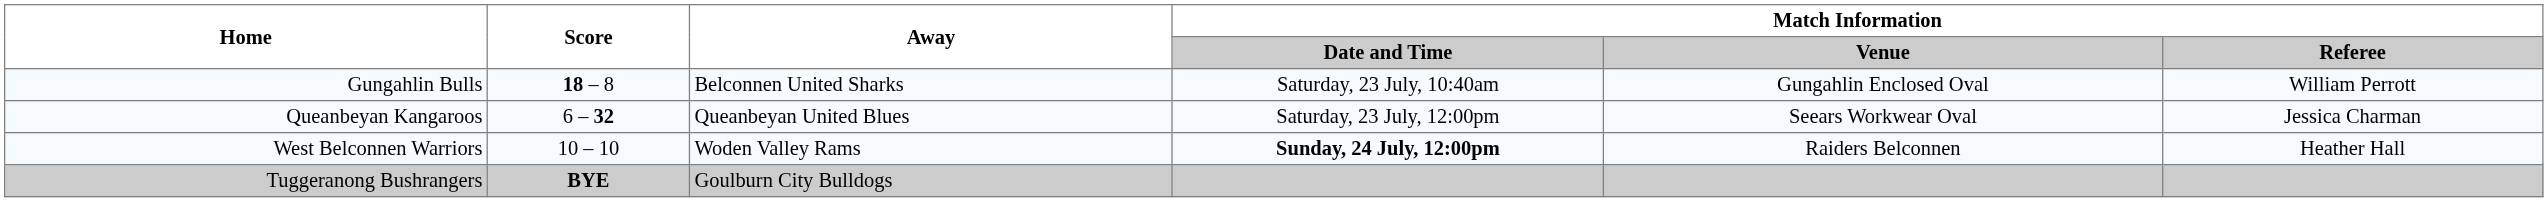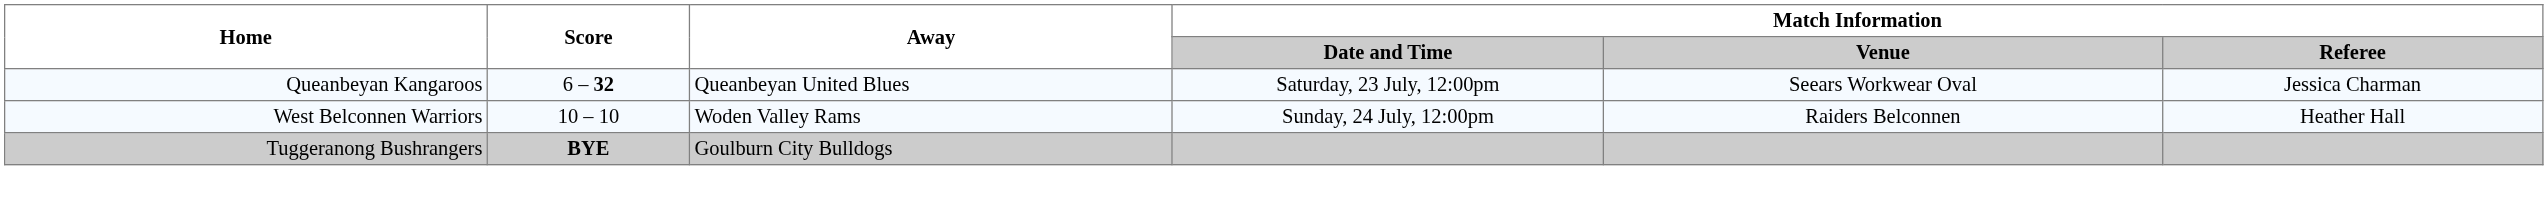 <table width="100%" cellspacing="0" cellpadding="3" border="1" style="border-collapse:collapse;  text-align:center;">
 <tr>
 <th rowspan="2" width="19%">Home</th>
 <th rowspan="2" width="8%">Score</th>
 <th rowspan="2" width="19%">Away</th>
 <th colspan="3">Match Information</th>
 </tr>
 <tr bgcolor="#CCCCCC">
 <th width="17%">Date and Time</th>
 <th width="22%">Venue</th>
 <th width="50%">Referee</th>
 </tr>
 <tr style="text-align:center; background:#f5faff;">
-<td align="right">Gungahlin Bulls </td>
-<td><strong>18</strong> – 8</td>
-<td align="left"> Belconnen United Sharks</td>
-<td>Saturday, 23 July, 10:40am</td>
-<td>Gungahlin Enclosed Oval</td>
-<td>William Perrott</td>
-</tr>
-<tr style="text-align:center; background:#f5faff;">
 <td align="right">Queanbeyan Kangaroos </td>
 <td>6 – <strong>32</strong></td>
 <td align="left"> Queanbeyan United Blues</td>
 <td>Saturday, 23 July, 12:00pm</td>
 <td>Seears Workwear Oval</td>
 <td>Jessica Charman</td>
 </tr>
 <tr style="text-align:center; background:#f5faff;">
 <td align="right">West Belconnen Warriors </td>
 <td>10 – 10</td>
 <td align="left"> Woden Valley Rams</td>
-<td><strong>Sunday, 24 July, 12:00pm</strong></td>
+<td>Sunday, 24 July, 12:00pm</td>
 <td>Raiders Belconnen</td>
 <td>Heather Hall</td>
 </tr>
 <tr style="text-align:center; background:#CCCCCC;">
 <td align="right">Tuggeranong Bushrangers </td>
 <td><strong>BYE</strong></td>
 <td align="left"> Goulburn City Bulldogs</td>
 <td></td>
 <td></td>
 <td></td>
 </tr>
 </table>
